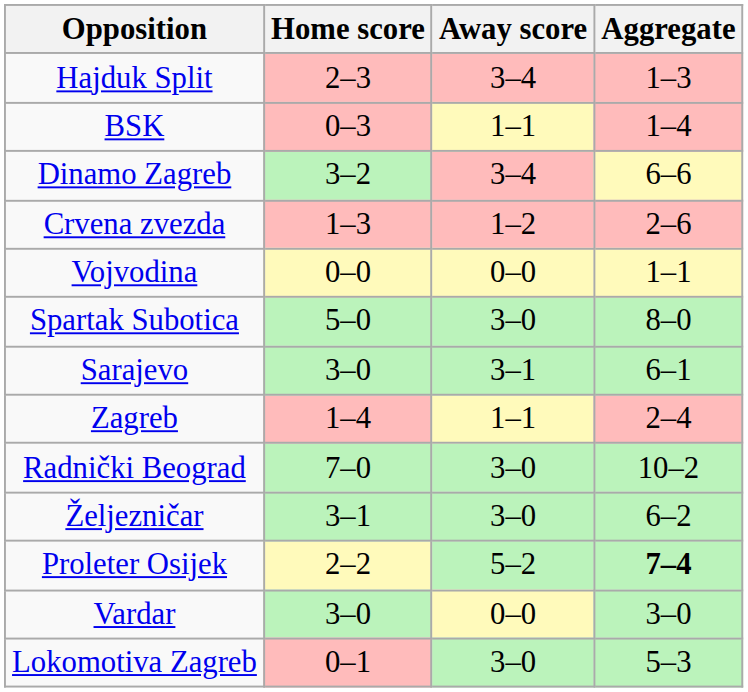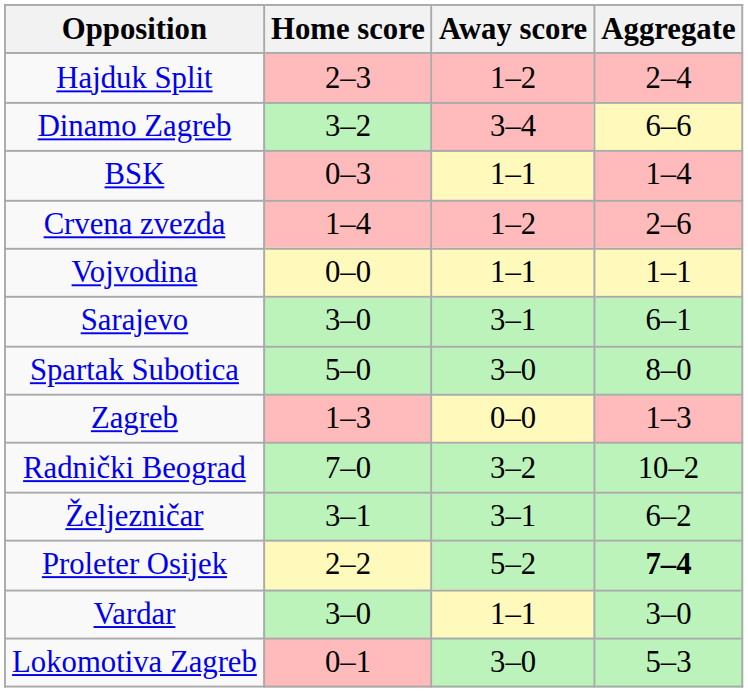 <table class="wikitable" style="text-align: center;">
 <tr>
 <th>Opposition</th>
 <th>Home score</th>
 <th>Away score</th>
 <th>Aggregate</th>
 </tr>
 <tr>
 <td><a href='#'>Hajduk Split</a></td>
 <td style="background:#fbb;">2–3</td>
+<td style="background:#fbb;">1–2</td>
+<td style="background:#fbb;">2–4</td>
+</tr>
+<tr>
+<td><a href='#'>Dinamo Zagreb</a></td>
+<td style="background:#bbf3bb;">3–2</td>
 <td style="background:#fbb;">3–4</td>
-<td style="background:#fbb;">1–3</td>
+<td style="background:#fffabb;">6–6</td>
 </tr>
 <tr>
 <td><a href='#'>BSK</a></td>
 <td style="background:#fbb;">0–3</td>
 <td style="background:#fffabb;">1–1</td>
 <td style="background:#fbb;">1–4</td>
 </tr>
 <tr>
-<td><a href='#'>Dinamo Zagreb</a></td>
-<td style="background:#bbf3bb;">3–2</td>
-<td style="background:#fbb;">3–4</td>
-<td style="background:#fffabb;">6–6</td>
-</tr>
-<tr>
 <td><a href='#'>Crvena zvezda</a></td>
-<td style="background:#fbb;">1–3</td>
+<td style="background:#fbb;">1–4</td>
 <td style="background:#fbb;">1–2</td>
 <td style="background:#fbb;">2–6</td>
 </tr>
 <tr>
 <td><a href='#'>Vojvodina</a></td>
 <td style="background:#fffabb;">0–0</td>
-<td style="background:#fffabb;">0–0</td>
 <td style="background:#fffabb;">1–1</td>
+<td style="background:#fffabb;">1–1</td>
+</tr>
+<tr>
+<td><a href='#'>Sarajevo</a></td>
+<td style="background:#bbf3bb;">3–0</td>
+<td style="background:#bbf3bb;">3–1</td>
+<td style="background:#bbf3bb;">6–1</td>
 </tr>
 <tr>
 <td><a href='#'>Spartak Subotica</a></td>
 <td style="background:#bbf3bb;">5–0</td>
 <td style="background:#bbf3bb;">3–0</td>
 <td style="background:#bbf3bb;">8–0</td>
 </tr>
 <tr>
-<td><a href='#'>Sarajevo</a></td>
-<td style="background:#bbf3bb;">3–0</td>
-<td style="background:#bbf3bb;">3–1</td>
-<td style="background:#bbf3bb;">6–1</td>
-</tr>
-<tr>
 <td><a href='#'>Zagreb</a></td>
-<td style="background:#fbb;">1–4</td>
-<td style="background:#fffabb;">1–1</td>
-<td style="background:#fbb;">2–4</td>
+<td style="background:#fbb;">1–3</td>
+<td style="background:#fffabb;">0–0</td>
+<td style="background:#fbb;">1–3</td>
 </tr>
 <tr>
 <td><a href='#'>Radnički Beograd</a></td>
 <td style="background:#bbf3bb;">7–0</td>
-<td style="background:#bbf3bb;">3–0</td>
+<td style="background:#bbf3bb;">3–2</td>
 <td style="background:#bbf3bb;">10–2</td>
 </tr>
 <tr>
 <td><a href='#'>Željezničar</a></td>
 <td style="background:#bbf3bb;">3–1</td>
-<td style="background:#bbf3bb;">3–0</td>
+<td style="background:#bbf3bb;">3–1</td>
 <td style="background:#bbf3bb;">6–2</td>
 </tr>
 <tr>
 <td><a href='#'>Proleter Osijek</a></td>
 <td style="background:#fffabb;">2–2</td>
 <td style="background:#bbf3bb;">5–2</td>
 <td style="background:#bbf3bb;"><strong>7–4</strong></td>
 </tr>
 <tr>
 <td><a href='#'>Vardar</a></td>
 <td style="background:#bbf3bb;">3–0</td>
-<td style="background:#fffabb;">0–0</td>
+<td style="background:#fffabb;">1–1</td>
 <td style="background:#bbf3bb;">3–0</td>
 </tr>
 <tr>
 <td><a href='#'>Lokomotiva Zagreb</a></td>
 <td style="background:#fbb;">0–1</td>
 <td style="background:#bbf3bb;">3–0</td>
 <td style="background:#bbf3bb;">5–3</td>
 </tr>
 </table>
